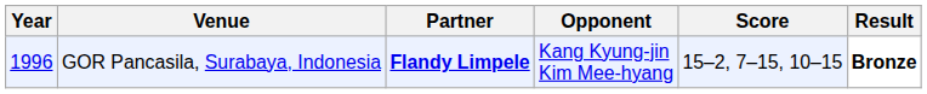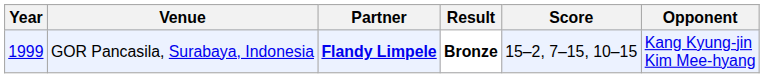 <table class="sortable wikitable" style="font-size: 90%;">
 <tr>
 <th>Year</th>
 <th>Venue</th>
 <th>Partner</th>
+<th>Result</th>
+<th>Score</th>
 <th>Opponent</th>
-<th>Score</th>
-<th>Result</th>
 </tr>
 <tr style="background:#ECF2FF">
-<td align="center"><a href='#'>1996</a></td>
+<td align="center"><a href='#'>1999</a></td>
 <td align="left">GOR Pancasila, <a href='#'>Surabaya, Indonesia</a></td>
 <td align="left"><strong> <a href='#'>Flandy Limpele</a></strong></td>
+<td style="text-align:left; background:white"> <strong>Bronze</strong></td>
+<td align="left">15–2, 7–15, 10–15</td>
 <td align="left"> <a href='#'>Kang Kyung-jin</a><br> <a href='#'>Kim Mee-hyang</a></td>
-<td align="left">15–2, 7–15, 10–15</td>
-<td style="text-align:left; background:white"> <strong>Bronze</strong></td>
 </tr>
 </table>
